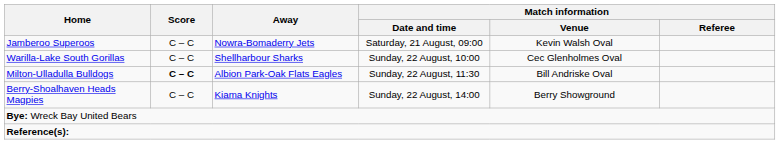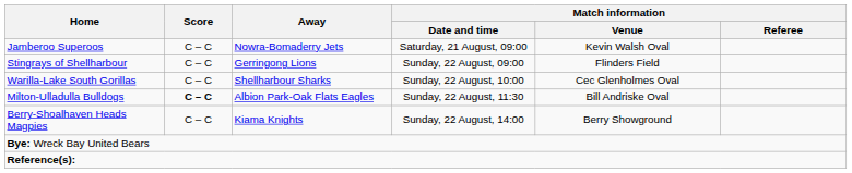 <table class="wikitable" width="100% text-align:center;">
 <tr>
 <th rowspan="2" width="19%">Home</th>
 <th rowspan="2" width="8%">Score</th>
 <th rowspan="2" width="19%">Away</th>
 <th colspan="3">Match information</th>
 </tr>
 <tr bgcolor="#CCCCCC">
 <th width="17%">Date and time</th>
 <th width="22%">Venue</th>
 <th>Referee</th>
 </tr>
 <tr>
 <td> <a href='#'>Jamberoo Superoos</a></td>
 <td style="text-align:center;">C – C</td>
 <td> <a href='#'>Nowra-Bomaderry Jets</a></td>
 <td style="text-align:center;">Saturday, 21 August, 09:00</td>
 <td style="text-align:center;">Kevin Walsh Oval</td>
+<td style="text-align:center;"></td>
+</tr>
+<tr>
+<td> <a href='#'>Stingrays of Shellharbour</a></td>
+<td style="text-align:center;">C – C</td>
+<td> <a href='#'>Gerringong Lions</a></td>
+<td style="text-align:center;">Sunday, 22 August, 09:00</td>
+<td style="text-align:center;">Flinders Field</td>
 <td style="text-align:center;"></td>
 </tr>
 <tr>
 <td> <a href='#'>Warilla-Lake South Gorillas</a></td>
 <td style="text-align:center;">C – C</td>
 <td> <a href='#'>Shellharbour Sharks</a></td>
 <td style="text-align:center;">Sunday, 22 August, 10:00</td>
 <td style="text-align:center;">Cec Glenholmes Oval</td>
 <td style="text-align:center;"></td>
 </tr>
 <tr>
 <td> <a href='#'>Milton-Ulladulla Bulldogs</a></td>
 <td style="text-align:center;"><strong>C – C</strong></td>
 <td> <a href='#'>Albion Park-Oak Flats Eagles</a></td>
 <td style="text-align:center;">Sunday, 22 August, 11:30</td>
 <td style="text-align:center;">Bill Andriske Oval</td>
 <td style="text-align:center;"></td>
 </tr>
 <tr>
 <td> <a href='#'>Berry-Shoalhaven Heads Magpies</a></td>
 <td style="text-align:center;">C – C</td>
 <td> <a href='#'>Kiama Knights</a></td>
 <td style="text-align:center;">Sunday, 22 August, 14:00</td>
 <td style="text-align:center;">Berry Showground</td>
 <td style="text-align:center;"></td>
 </tr>
 <tr>
 <td colspan="6"><strong>Bye:</strong>  Wreck Bay United Bears</td>
 </tr>
 <tr>
 <td colspan="6"><strong>Reference(s):</strong></td>
 </tr>
 </table>
